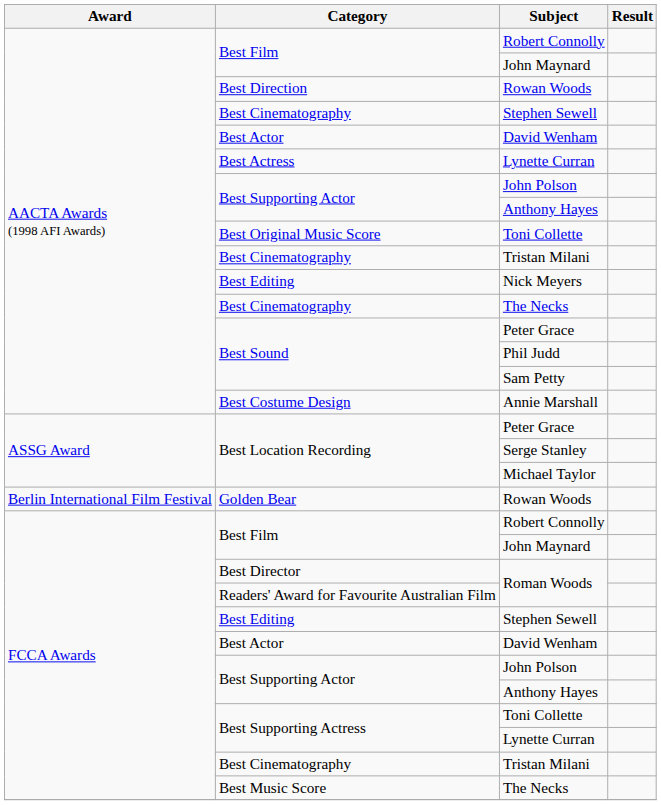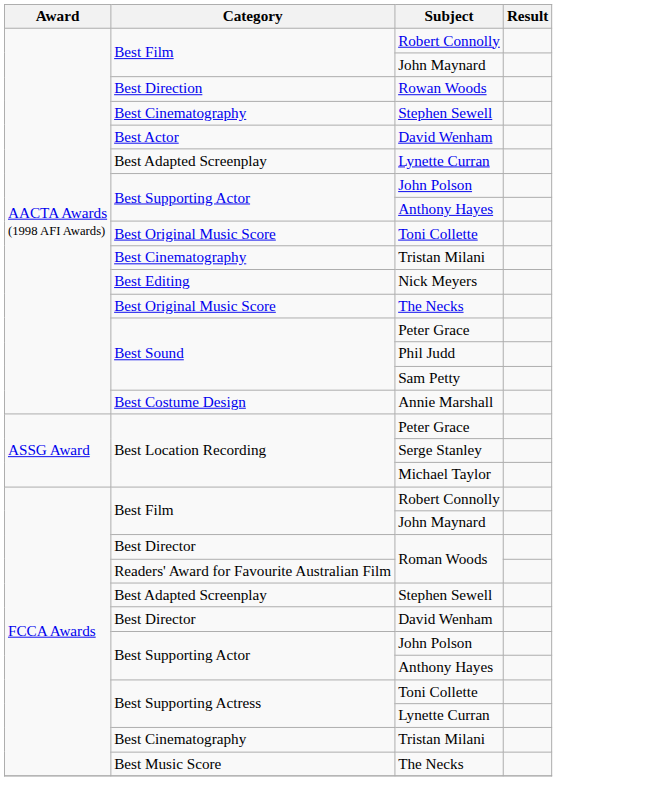 <table class="wikitable">
 <tr>
 <th>Award</th>
 <th>Category</th>
 <th>Subject</th>
 <th>Result</th>
 </tr>
 <tr>
 <td rowspan=16><a href='#'>AACTA Awards</a><br><small>(1998 AFI Awards)</small></td>
 <td rowspan=2><a href='#'>Best Film</a></td>
 <td><a href='#'>Robert Connolly</a></td>
 <td></td>
 </tr>
 <tr>
 <td>John Maynard</td>
 <td></td>
 </tr>
 <tr>
 <td><a href='#'>Best Direction</a></td>
 <td><a href='#'>Rowan Woods</a></td>
 <td></td>
 </tr>
 <tr>
 <td><a href='#'>Best Cinematography</a></td>
 <td><a href='#'>Stephen Sewell</a></td>
 <td></td>
 </tr>
 <tr>
 <td><a href='#'>Best Actor</a></td>
 <td><a href='#'>David Wenham</a></td>
 <td></td>
 </tr>
 <tr>
-<td><a href='#'>Best Actress</a></td>
+<td>Best Adapted Screenplay</td>
 <td><a href='#'>Lynette Curran</a></td>
 <td></td>
 </tr>
 <tr>
 <td rowspan=2><a href='#'>Best Supporting Actor</a></td>
 <td><a href='#'>John Polson</a></td>
 <td></td>
 </tr>
 <tr>
 <td><a href='#'>Anthony Hayes</a></td>
 <td></td>
 </tr>
 <tr>
 <td><a href='#'>Best Original Music Score</a></td>
 <td><a href='#'>Toni Collette</a></td>
 <td></td>
 </tr>
 <tr>
 <td><a href='#'>Best Cinematography</a></td>
 <td>Tristan Milani</td>
 <td></td>
 </tr>
 <tr>
 <td><a href='#'>Best Editing</a></td>
 <td>Nick Meyers</td>
 <td></td>
 </tr>
 <tr>
-<td><a href='#'>Best Cinematography</a></td>
+<td><a href='#'>Best Original Music Score</a></td>
 <td><a href='#'>The Necks</a></td>
 <td></td>
 </tr>
 <tr>
 <td rowspan=3><a href='#'>Best Sound</a></td>
 <td>Peter Grace</td>
 <td></td>
 </tr>
 <tr>
 <td>Phil Judd</td>
 <td></td>
 </tr>
 <tr>
 <td>Sam Petty</td>
 <td></td>
 </tr>
 <tr>
 <td><a href='#'>Best Costume Design</a></td>
 <td>Annie Marshall</td>
 <td></td>
 </tr>
 <tr>
 <td rowspan=3><a href='#'>ASSG Award</a></td>
 <td rowspan=3>Best Location Recording</td>
 <td>Peter Grace</td>
 <td></td>
 </tr>
 <tr>
 <td>Serge Stanley</td>
 <td></td>
 </tr>
 <tr>
 <td>Michael Taylor</td>
 <td></td>
 </tr>
 <tr>
-<td><a href='#'>Berlin International Film Festival</a></td>
-<td><a href='#'>Golden Bear</a></td>
-<td>Rowan Woods</td>
-<td></td>
-</tr>
-<tr>
 <td rowspan=12><a href='#'>FCCA Awards</a></td>
 <td rowspan=2>Best Film</td>
 <td>Robert Connolly</td>
 <td></td>
 </tr>
 <tr>
 <td>John Maynard</td>
 <td></td>
 </tr>
 <tr>
 <td>Best Director</td>
 <td rowspan=2>Roman Woods</td>
 <td></td>
 </tr>
 <tr>
 <td>Readers' Award for Favourite Australian Film</td>
 <td></td>
 </tr>
 <tr>
-<td><a href='#'>Best Editing</a></td>
+<td>Best Adapted Screenplay</td>
 <td>Stephen Sewell</td>
 <td></td>
 </tr>
 <tr>
-<td>Best Actor</td>
+<td>Best Director</td>
 <td>David Wenham</td>
 <td></td>
 </tr>
 <tr>
 <td rowspan=2>Best Supporting Actor</td>
 <td>John Polson</td>
 <td></td>
 </tr>
 <tr>
 <td>Anthony Hayes</td>
 <td></td>
 </tr>
 <tr>
 <td rowspan=2>Best Supporting Actress</td>
 <td>Toni Collette</td>
 <td></td>
 </tr>
 <tr>
 <td>Lynette Curran</td>
 <td></td>
 </tr>
 <tr>
 <td>Best Cinematography</td>
 <td>Tristan Milani</td>
 <td></td>
 </tr>
 <tr>
 <td>Best Music Score</td>
 <td>The Necks</td>
 <td></td>
 </tr>
 <tr>
 </tr>
 </table>
